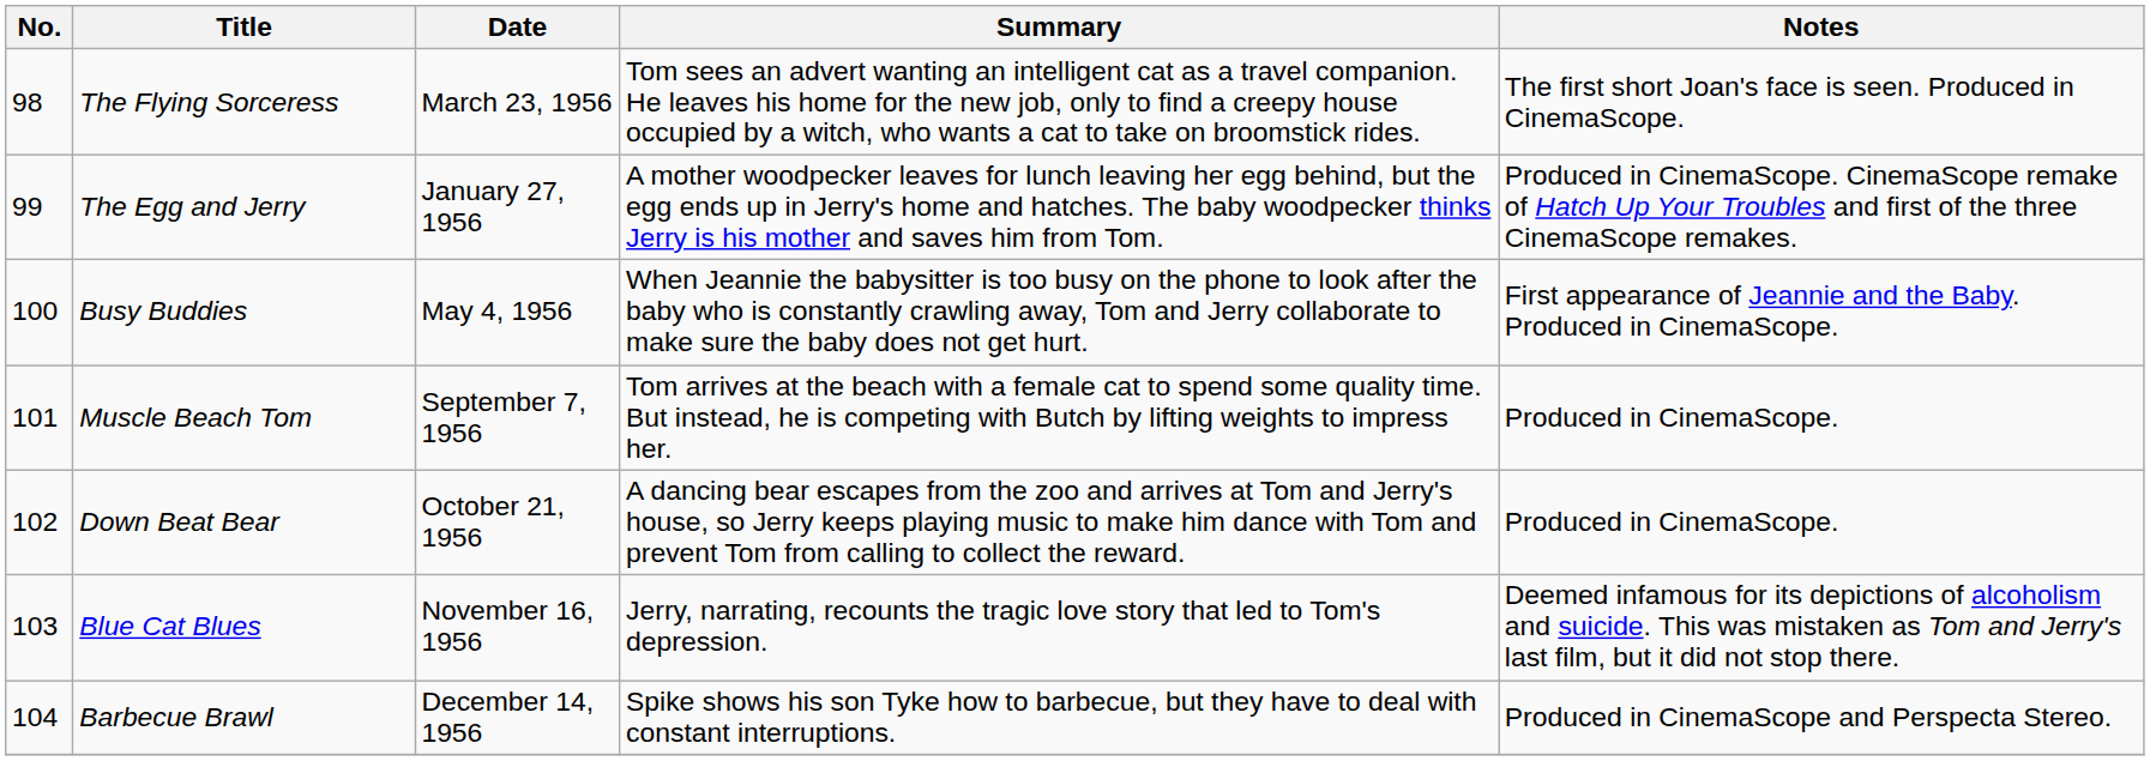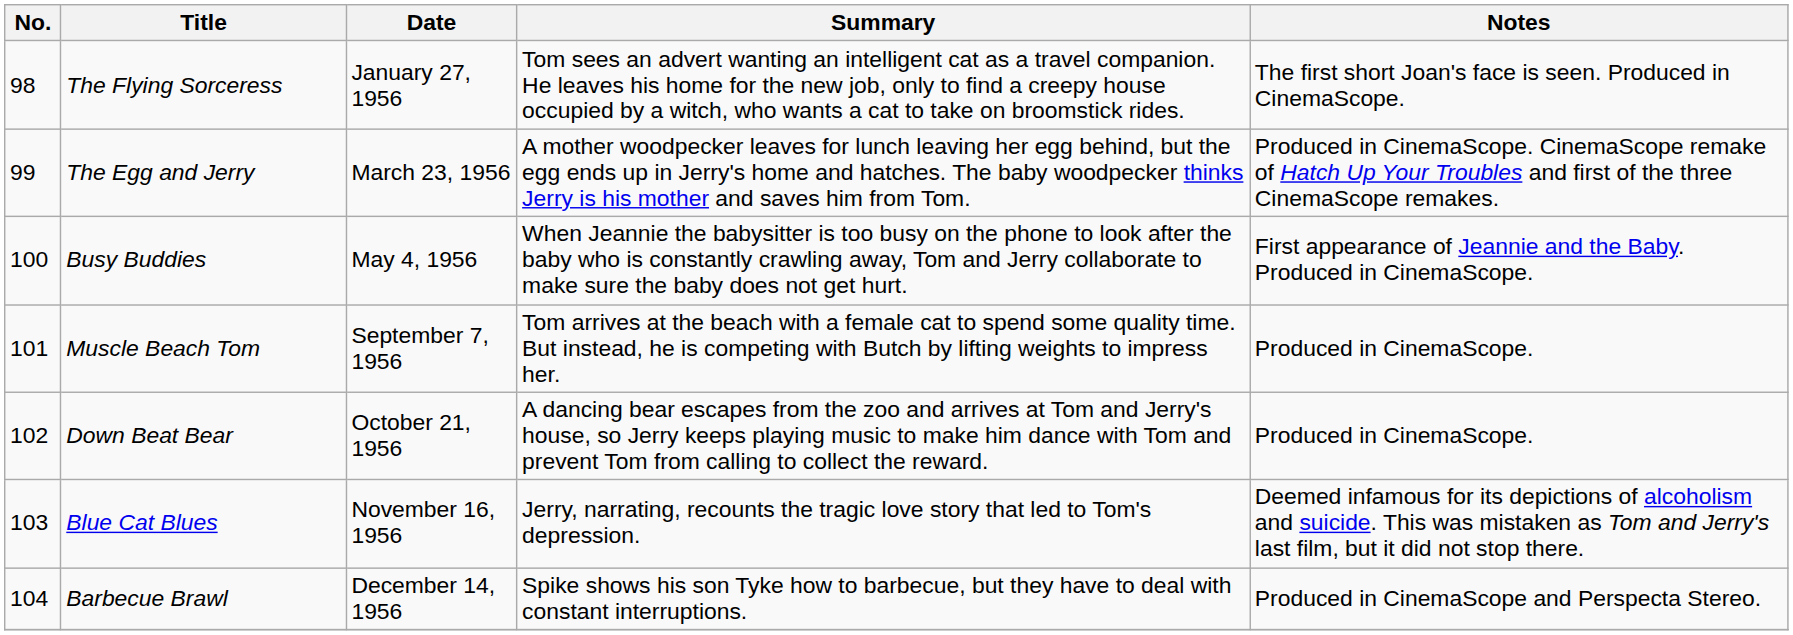 <table class="wikitable">
 <tr>
 <th style="width:2em">No.</th>
 <th style="width:12em">Title</th>
 <th style="width:7em">Date</th>
 <th>Summary</th>
 <th>Notes</th>
 </tr>
 <tr>
 <td>98</td>
 <td><em>The Flying Sorceress</em></td>
-<td>March 23, 1956</td>
+<td>January 27, 1956</td>
 <td>Tom sees an advert wanting an intelligent cat as a travel companion. He leaves his home for the new job, only to find a creepy house occupied by a witch, who wants a cat to take on broomstick rides.</td>
 <td>The first short Joan's face is seen. Produced in CinemaScope.</td>
 </tr>
 <tr>
 <td>99</td>
 <td><em>The Egg and Jerry</em></td>
-<td>January 27, 1956</td>
+<td>March 23, 1956</td>
 <td>A mother woodpecker leaves for lunch leaving her egg behind, but the egg ends up in Jerry's home and hatches. The baby woodpecker <a href='#'>thinks Jerry is his mother</a> and saves him from Tom.</td>
 <td>Produced in CinemaScope. CinemaScope remake of <em><a href='#'>Hatch Up Your Troubles</a></em> and first of the three CinemaScope remakes.</td>
 </tr>
 <tr>
 <td>100</td>
 <td><em>Busy Buddies</em></td>
 <td>May 4, 1956</td>
 <td>When Jeannie the babysitter is too busy on the phone to look after the baby who is constantly crawling away, Tom and Jerry collaborate to make sure the baby does not get hurt.</td>
 <td>First appearance of <a href='#'>Jeannie and the Baby</a>. Produced in CinemaScope.</td>
 </tr>
 <tr>
 <td>101</td>
 <td><em>Muscle Beach Tom</em></td>
 <td>September 7, 1956</td>
 <td>Tom arrives at the beach with a female cat to spend some quality time. But instead, he is competing with Butch by lifting weights to impress her.</td>
 <td>Produced in CinemaScope.</td>
 </tr>
 <tr>
 <td>102</td>
 <td><em>Down Beat Bear</em></td>
 <td>October 21, 1956</td>
 <td>A dancing bear escapes from the zoo and arrives at Tom and Jerry's house, so Jerry keeps playing music to make him dance with Tom and prevent Tom from calling to collect the reward.</td>
 <td>Produced in CinemaScope.</td>
 </tr>
 <tr>
 <td>103</td>
 <td><em><a href='#'>Blue Cat Blues</a></em></td>
 <td>November 16, 1956</td>
 <td>Jerry, narrating, recounts the tragic love story that led to Tom's depression.</td>
 <td>Deemed infamous for its depictions of <a href='#'>alcoholism</a> and <a href='#'>suicide</a>. This was mistaken as <em>Tom and Jerry's</em> last film, but it did not stop there.</td>
 </tr>
 <tr>
 <td>104</td>
 <td><em>Barbecue Brawl</em></td>
 <td>December 14, 1956</td>
 <td>Spike shows his son Tyke how to barbecue, but they have to deal with constant interruptions.</td>
 <td>Produced in CinemaScope and Perspecta Stereo.</td>
 </tr>
 <tr>
 </tr>
 </table>
